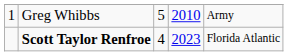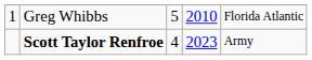 <table class="wikitable">
 <tr>
 </tr>
 <tr>
 <td>1</td>
 <td>Greg Whibbs</td>
 <td>5</td>
 <td><a href='#'>2010</a></td>
-<td style="font-size:80%;">Army</td>
+<td style="font-size:80%;">Florida Atlantic</td>
 </tr>
 <tr>
 <td></td>
 <td><strong>Scott Taylor Renfroe</strong></td>
 <td>4</td>
 <td><a href='#'>2023</a></td>
-<td style="font-size:80%;">Florida Atlantic</td>
+<td style="font-size:80%;">Army</td>
 </tr>
 </table>
